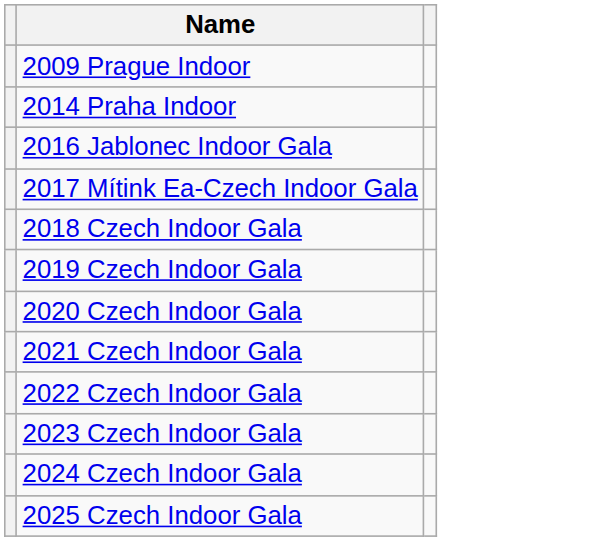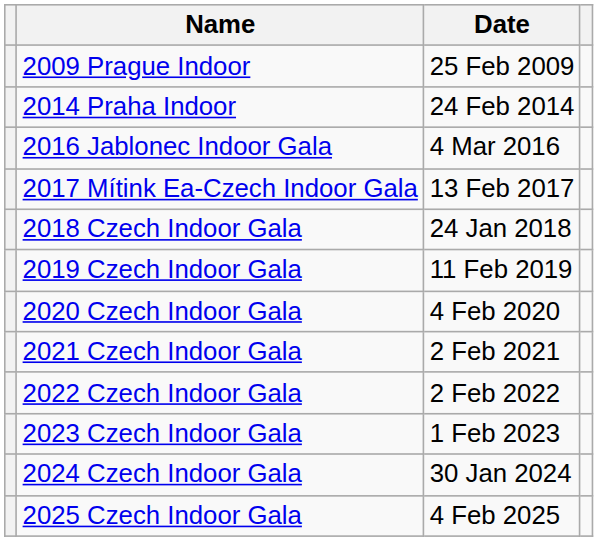 <table class="wikitable plainrowheaders sticky-header defaultleft col3right">
 <tr>
 <th scope="col"></th>
 <th scope="col">Name</th>
+<th scope="col">Date</th>
 <th scope="col"></th>
 </tr>
 <tr>
 <th scope="row"></th>
 <td><a href='#'>2009 Prague Indoor</a></td>
+<td>25 Feb 2009</td>
 <td></td>
 </tr>
 <tr>
 <th scope="row"></th>
 <td><a href='#'>2014 Praha Indoor</a></td>
+<td>24 Feb 2014</td>
 <td></td>
 </tr>
 <tr>
 <th scope="row"></th>
 <td><a href='#'>2016 Jablonec Indoor Gala</a></td>
+<td>4 Mar 2016</td>
 <td></td>
 </tr>
 <tr>
 <th scope="row"></th>
 <td><a href='#'>2017 Mítink Ea-Czech Indoor Gala</a></td>
+<td>13 Feb 2017</td>
 <td></td>
 </tr>
 <tr>
 <th scope="row"></th>
 <td><a href='#'>2018 Czech Indoor Gala</a></td>
+<td>24 Jan 2018</td>
 <td></td>
 </tr>
 <tr>
 <th scope="row"></th>
 <td><a href='#'>2019 Czech Indoor Gala</a></td>
+<td>11 Feb 2019</td>
 <td></td>
 </tr>
 <tr>
 <th scope="row"></th>
 <td><a href='#'>2020 Czech Indoor Gala</a></td>
+<td>4 Feb 2020</td>
 <td></td>
 </tr>
 <tr>
 <th scope="row"></th>
 <td><a href='#'>2021 Czech Indoor Gala</a></td>
+<td>2 Feb 2021</td>
 <td></td>
 </tr>
 <tr>
 <th scope="row"></th>
 <td><a href='#'>2022 Czech Indoor Gala</a></td>
+<td>2 Feb 2022</td>
 <td></td>
 </tr>
 <tr>
 <th scope="row"></th>
 <td><a href='#'>2023 Czech Indoor Gala</a></td>
+<td>1 Feb 2023</td>
 <td></td>
 </tr>
 <tr>
 <th scope="row"></th>
 <td><a href='#'>2024 Czech Indoor Gala</a></td>
+<td>30 Jan 2024</td>
 <td></td>
 </tr>
 <tr>
 <th scope="row"></th>
 <td><a href='#'>2025 Czech Indoor Gala</a></td>
+<td>4 Feb 2025</td>
 <td></td>
 </tr>
 </table>
